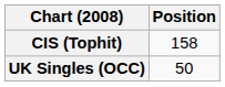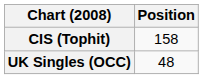 <table class="wikitable sortable plainrowheaders" style="text-align:center">
 <tr>
 <th scope="col">Chart (2008)</th>
 <th scope="col">Position</th>
 </tr>
 <tr>
 <th scope="row">CIS (Tophit)</th>
 <td>158</td>
 </tr>
 <tr>
 <th scope="row">UK Singles (OCC)</th>
-<td>50</td>
+<td>48</td>
 </tr>
 </table>
